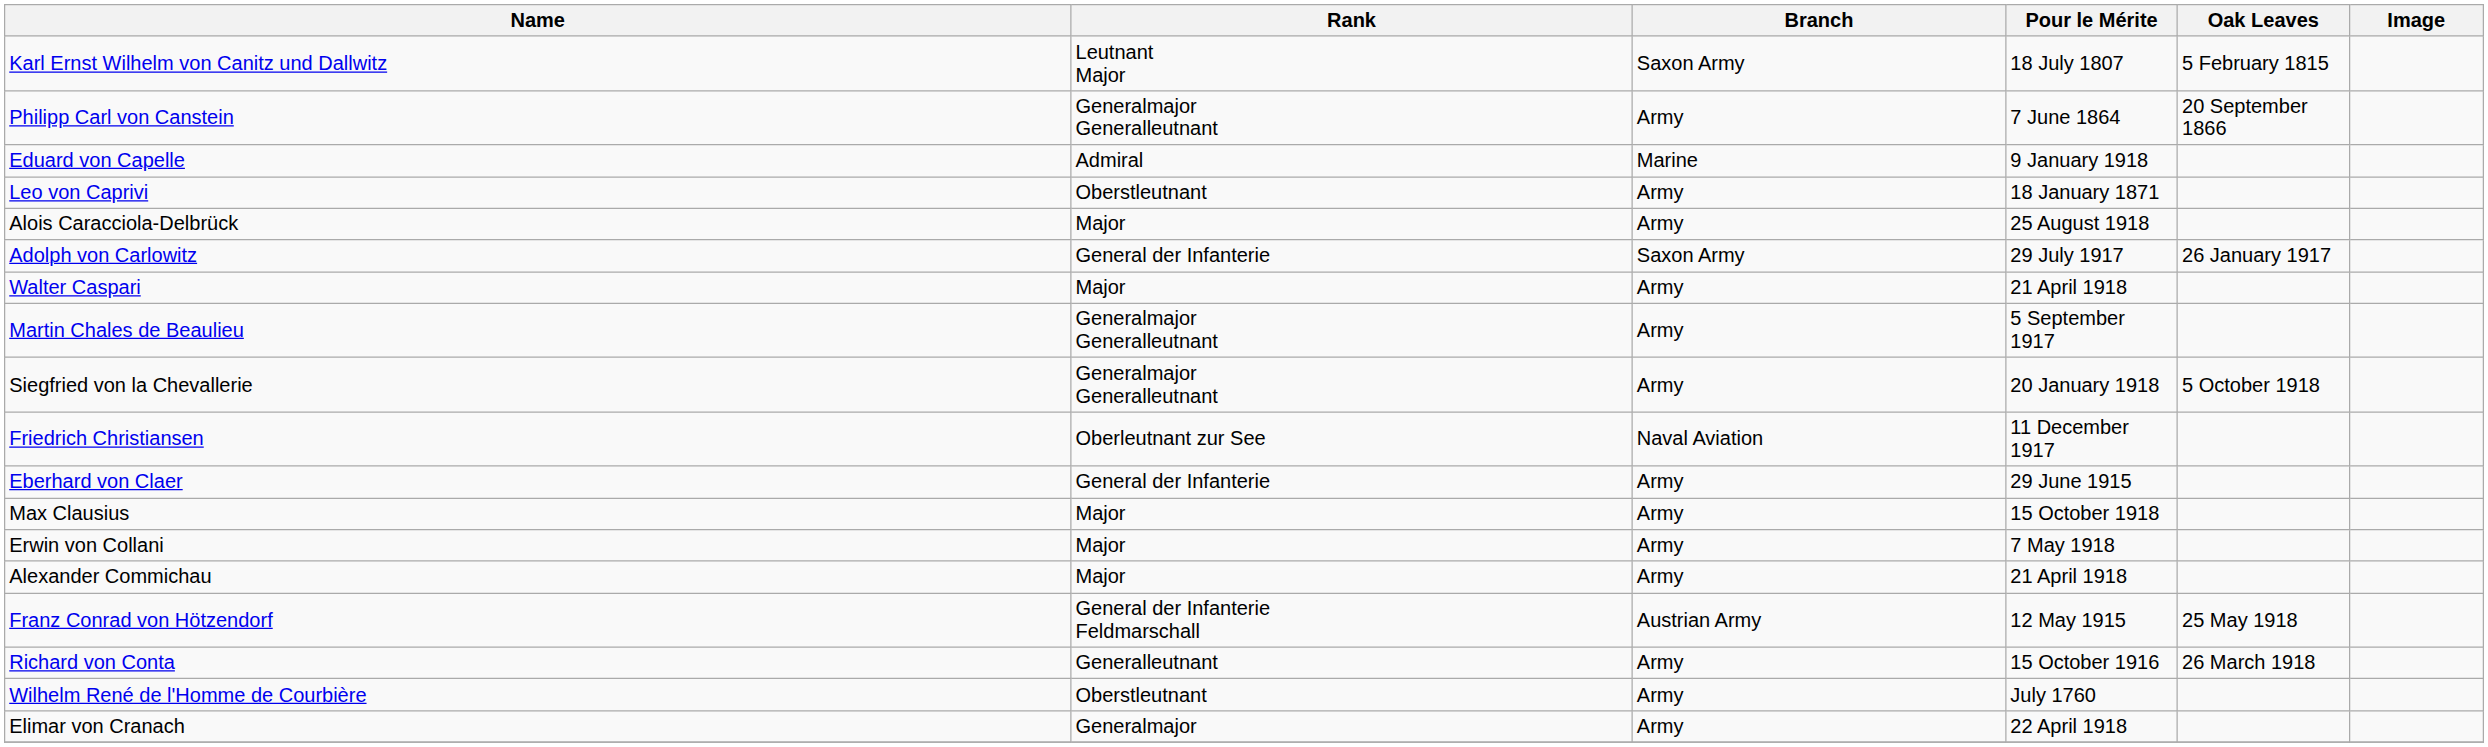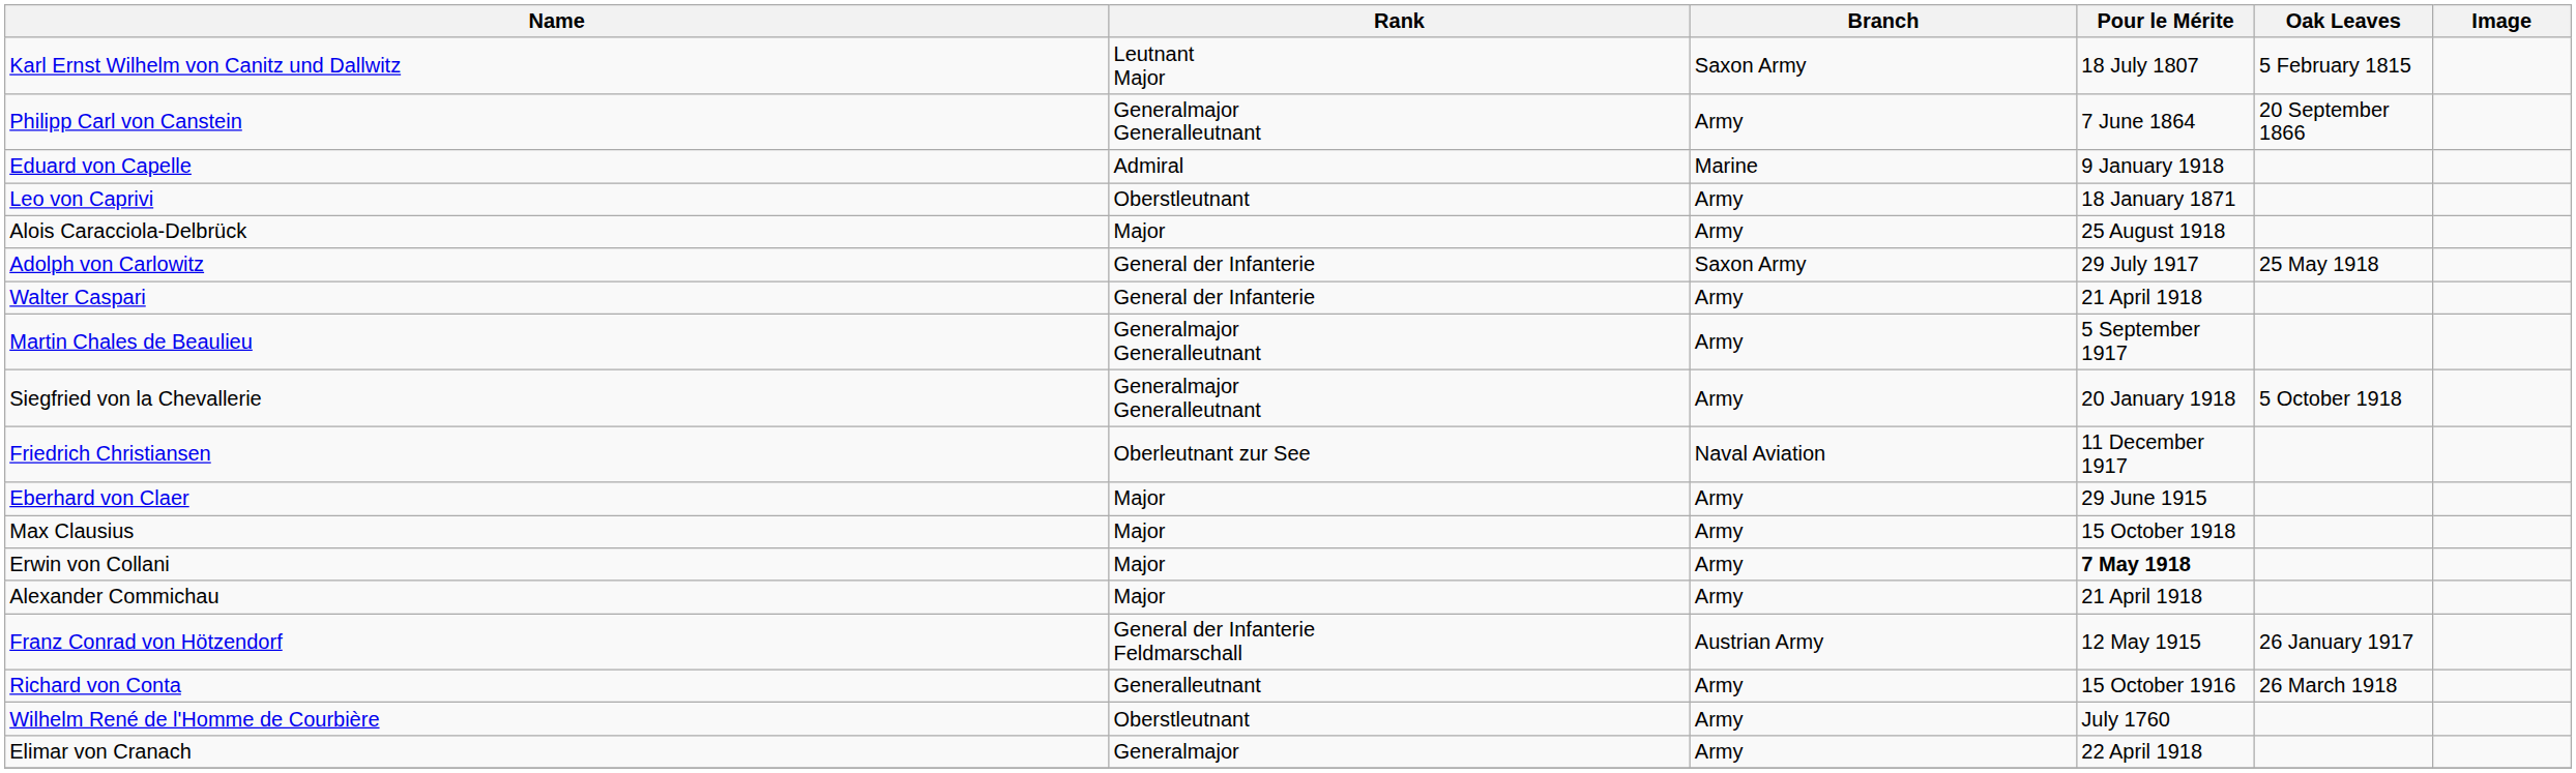 <table class="wikitable" style="width:100%;">
 <tr>
 <th>Name</th>
 <th>Rank</th>
 <th>Branch</th>
 <th width="130">Pour le Mérite</th>
 <th width="130">Oak Leaves</th>
 <th width="100">Image</th>
 </tr>
 <tr>
 <td><a href='#'>Karl Ernst Wilhelm von Canitz und Dallwitz</a></td>
 <td>Leutnant<br>Major</td>
 <td>Saxon Army</td>
 <td>18 July 1807</td>
 <td>5 February 1815</td>
 <td></td>
 </tr>
 <tr>
 <td><a href='#'>Philipp Carl von Canstein</a></td>
 <td>Generalmajor<br>Generalleutnant</td>
 <td>Army</td>
 <td>7 June 1864</td>
 <td>20 September 1866</td>
 <td></td>
 </tr>
 <tr>
 <td><a href='#'>Eduard von Capelle</a></td>
 <td>Admiral</td>
 <td>Marine</td>
 <td>9 January 1918</td>
 <td></td>
 <td></td>
 </tr>
 <tr>
 <td><a href='#'>Leo von Caprivi</a></td>
 <td>Oberstleutnant</td>
 <td>Army</td>
 <td>18 January 1871</td>
 <td></td>
 <td></td>
 </tr>
 <tr>
 <td>Alois Caracciola-Delbrück</td>
 <td>Major</td>
 <td>Army</td>
 <td>25 August 1918</td>
 <td></td>
 <td></td>
 </tr>
 <tr>
 <td><a href='#'>Adolph von Carlowitz</a></td>
 <td>General der Infanterie</td>
 <td>Saxon Army</td>
 <td>29 July 1917</td>
-<td>26 January 1917</td>
+<td>25 May 1918</td>
 <td></td>
 </tr>
 <tr>
 <td><a href='#'>Walter Caspari</a></td>
-<td>Major</td>
+<td>General der Infanterie</td>
 <td>Army</td>
 <td>21 April 1918</td>
 <td></td>
 <td></td>
 </tr>
 <tr>
 <td><a href='#'>Martin Chales de Beaulieu</a></td>
 <td>Generalmajor<br>Generalleutnant</td>
 <td>Army</td>
 <td>5 September 1917</td>
 <td></td>
 <td></td>
 </tr>
 <tr>
 <td>Siegfried von la Chevallerie</td>
 <td>Generalmajor<br>Generalleutnant</td>
 <td>Army</td>
 <td>20 January 1918</td>
 <td>5 October 1918</td>
 <td></td>
 </tr>
 <tr>
 <td><a href='#'>Friedrich Christiansen</a></td>
 <td>Oberleutnant zur See</td>
 <td>Naval Aviation</td>
 <td>11 December 1917</td>
 <td></td>
 <td></td>
 </tr>
 <tr>
 <td><a href='#'>Eberhard von Claer</a></td>
-<td>General der Infanterie</td>
+<td>Major</td>
 <td>Army</td>
 <td>29 June 1915</td>
 <td></td>
 <td></td>
 </tr>
 <tr>
 <td>Max Clausius</td>
 <td>Major</td>
 <td>Army</td>
 <td>15 October 1918</td>
 <td></td>
 <td></td>
 </tr>
 <tr>
 <td>Erwin von Collani</td>
 <td>Major</td>
 <td>Army</td>
-<td>7 May 1918</td>
+<td><strong>7 May 1918</strong></td>
 <td></td>
 <td></td>
 </tr>
 <tr>
 <td>Alexander Commichau</td>
 <td>Major</td>
 <td>Army</td>
 <td>21 April 1918</td>
 <td></td>
 <td></td>
 </tr>
 <tr>
 <td><a href='#'>Franz Conrad von Hötzendorf</a></td>
 <td>General der Infanterie<br>Feldmarschall</td>
 <td>Austrian Army</td>
 <td>12 May 1915</td>
-<td>25 May 1918</td>
+<td>26 January 1917</td>
 <td></td>
 </tr>
 <tr>
 <td><a href='#'>Richard von Conta</a></td>
 <td>Generalleutnant</td>
 <td>Army</td>
 <td>15 October 1916</td>
 <td>26 March 1918</td>
 <td></td>
 </tr>
 <tr>
 <td><a href='#'>Wilhelm René de l'Homme de Courbière</a></td>
 <td>Oberstleutnant</td>
 <td>Army</td>
 <td>July 1760</td>
 <td></td>
 <td></td>
 </tr>
 <tr>
 <td>Elimar von Cranach</td>
 <td>Generalmajor</td>
 <td>Army</td>
 <td>22 April 1918</td>
 <td></td>
 <td></td>
 </tr>
 <tr>
 </tr>
 </table>
